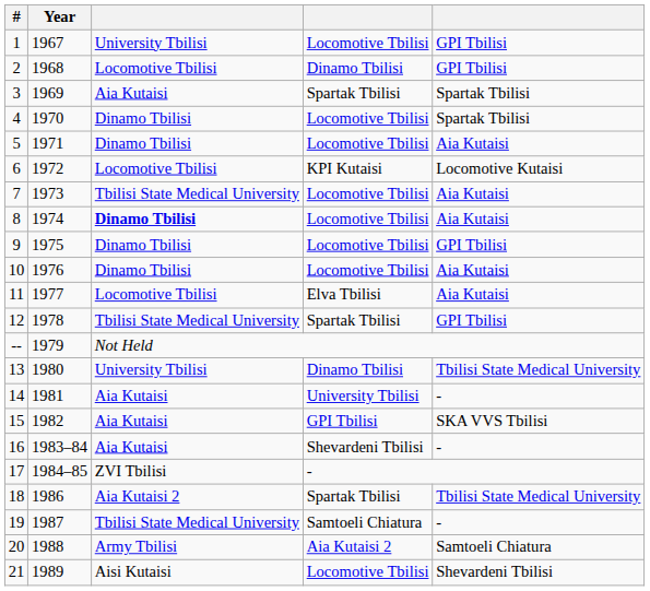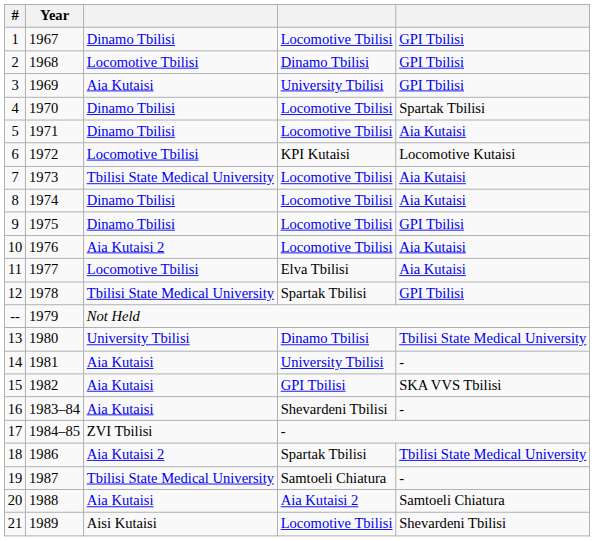 <table class=wikitable>
 <tr>
 <th>#</th>
 <th>Year</th>
 <th></th>
 <th></th>
 <th></th>
 </tr>
 <tr>
 <td align="center">1</td>
 <td>1967</td>
-<td><a href='#'>University Tbilisi</a></td>
+<td><a href='#'>Dinamo Tbilisi</a></td>
 <td><a href='#'>Locomotive Tbilisi</a></td>
 <td><a href='#'>GPI Tbilisi</a></td>
 </tr>
 <tr>
 <td align="center">2</td>
 <td>1968</td>
 <td><a href='#'>Locomotive Tbilisi</a></td>
 <td><a href='#'>Dinamo Tbilisi</a></td>
 <td><a href='#'>GPI Tbilisi</a></td>
 </tr>
 <tr>
 <td align="center">3</td>
 <td>1969</td>
 <td><a href='#'>Aia Kutaisi</a></td>
-<td>Spartak Tbilisi</td>
-<td>Spartak Tbilisi</td>
+<td><a href='#'>University Tbilisi</a></td>
+<td><a href='#'>GPI Tbilisi</a></td>
 </tr>
 <tr>
 <td align="center">4</td>
 <td>1970</td>
 <td><a href='#'>Dinamo Tbilisi</a></td>
 <td><a href='#'>Locomotive Tbilisi</a></td>
 <td>Spartak Tbilisi</td>
 </tr>
 <tr>
 <td align="center">5</td>
 <td>1971</td>
 <td><a href='#'>Dinamo Tbilisi</a></td>
 <td><a href='#'>Locomotive Tbilisi</a></td>
 <td><a href='#'>Aia Kutaisi</a></td>
 </tr>
 <tr>
 <td align="center">6</td>
 <td>1972</td>
 <td><a href='#'>Locomotive Tbilisi</a></td>
 <td>KPI Kutaisi</td>
 <td>Locomotive Kutaisi</td>
 </tr>
 <tr>
 <td align="center">7</td>
 <td>1973</td>
 <td><a href='#'>Tbilisi State Medical University</a></td>
 <td><a href='#'>Locomotive Tbilisi</a></td>
 <td><a href='#'>Aia Kutaisi</a></td>
 </tr>
 <tr>
 <td align="center">8</td>
 <td>1974</td>
-<td><strong><a href='#'>Dinamo Tbilisi</a></strong></td>
+<td><a href='#'>Dinamo Tbilisi</a></td>
 <td><a href='#'>Locomotive Tbilisi</a></td>
 <td><a href='#'>Aia Kutaisi</a></td>
 </tr>
 <tr>
 <td align="center">9</td>
 <td>1975</td>
 <td><a href='#'>Dinamo Tbilisi</a></td>
 <td><a href='#'>Locomotive Tbilisi</a></td>
 <td><a href='#'>GPI Tbilisi</a></td>
 </tr>
 <tr>
 <td align="center">10</td>
 <td>1976</td>
-<td><a href='#'>Dinamo Tbilisi</a></td>
+<td><a href='#'>Aia Kutaisi 2</a></td>
 <td><a href='#'>Locomotive Tbilisi</a></td>
 <td><a href='#'>Aia Kutaisi</a></td>
 </tr>
 <tr>
 <td align="center">11</td>
 <td>1977</td>
 <td><a href='#'>Locomotive Tbilisi</a></td>
 <td>Elva Tbilisi</td>
 <td><a href='#'>Aia Kutaisi</a></td>
 </tr>
 <tr>
 <td align="center">12</td>
 <td>1978</td>
 <td><a href='#'>Tbilisi State Medical University</a></td>
 <td>Spartak Tbilisi</td>
 <td><a href='#'>GPI Tbilisi</a></td>
 </tr>
 <tr>
 <td align="center">--</td>
 <td>1979</td>
 <td colspan="3"><em>Not Held</em></td>
 </tr>
 <tr>
 <td align="center">13</td>
 <td>1980</td>
 <td><a href='#'>University Tbilisi</a></td>
 <td><a href='#'>Dinamo Tbilisi</a></td>
 <td><a href='#'>Tbilisi State Medical University</a></td>
 </tr>
 <tr>
 <td align="center">14</td>
 <td>1981</td>
 <td><a href='#'>Aia Kutaisi</a></td>
 <td><a href='#'>University Tbilisi</a></td>
 <td>-</td>
 </tr>
 <tr>
 <td align="center">15</td>
 <td>1982</td>
 <td><a href='#'>Aia Kutaisi</a></td>
 <td><a href='#'>GPI Tbilisi</a></td>
 <td>SKA VVS Tbilisi</td>
 </tr>
 <tr>
 <td align="center">16</td>
 <td>1983–84</td>
 <td><a href='#'>Aia Kutaisi</a></td>
 <td>Shevardeni Tbilisi</td>
 <td>-</td>
 </tr>
 <tr>
 <td align="center">17</td>
 <td>1984–85</td>
 <td>ZVI Tbilisi</td>
 <td colspan="2">-</td>
 </tr>
 <tr>
 <td align="center">18</td>
 <td>1986</td>
 <td><a href='#'>Aia Kutaisi 2</a></td>
 <td>Spartak Tbilisi</td>
 <td><a href='#'>Tbilisi State Medical University</a></td>
 </tr>
 <tr>
 <td align="center">19</td>
 <td>1987</td>
 <td><a href='#'>Tbilisi State Medical University</a></td>
 <td>Samtoeli Chiatura</td>
 <td>-</td>
 </tr>
 <tr>
 <td align="center">20</td>
 <td>1988</td>
-<td><a href='#'>Army Tbilisi</a></td>
+<td><a href='#'>Aia Kutaisi</a></td>
 <td><a href='#'>Aia Kutaisi 2</a></td>
 <td>Samtoeli Chiatura</td>
 </tr>
 <tr>
 <td align="center">21</td>
 <td>1989</td>
 <td>Aisi Kutaisi</td>
 <td><a href='#'>Locomotive Tbilisi</a></td>
 <td>Shevardeni Tbilisi</td>
 </tr>
 </table>
